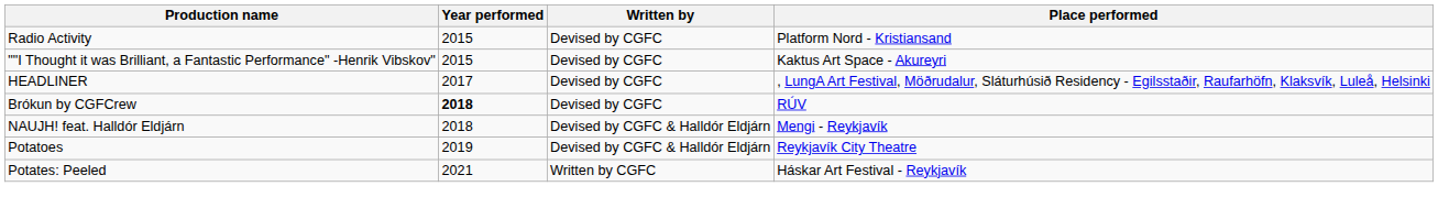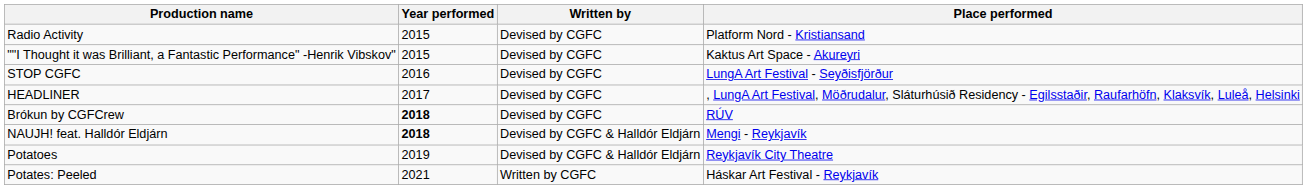 <table class="wikitable">
 <tr>
 <th>Production name</th>
 <th>Year performed</th>
 <th>Written by</th>
 <th>Place performed</th>
 </tr>
 <tr>
 <td>Radio Activity</td>
 <td>2015</td>
 <td>Devised by CGFC</td>
 <td>Platform Nord - <a href='#'>Kristiansand</a></td>
 </tr>
 <tr>
 <td>""I Thought it was Brilliant, a Fantastic Performance" -Henrik Vibskov"</td>
 <td>2015</td>
 <td>Devised by CGFC</td>
 <td>Kaktus Art Space - <a href='#'>Akureyri</a></td>
 </tr>
 <tr>
+<td>STOP CGFC</td>
+<td>2016</td>
+<td>Devised by CGFC</td>
+<td><a href='#'>LungA Art Festival</a> - <a href='#'>Seyðisfjörður</a></td>
+</tr>
+<tr>
 <td>HEADLINER</td>
 <td>2017</td>
 <td>Devised by CGFC</td>
 <td>, <a href='#'>LungA Art Festival</a>, <a href='#'>Möðrudalur</a>, Sláturhúsið Residency - <a href='#'>Egilsstaðir</a>, <a href='#'>Raufarhöfn</a>, <a href='#'>Klaksvík</a>, <a href='#'>Luleå</a>, <a href='#'>Helsinki</a></td>
 </tr>
 <tr>
 <td>Brókun by CGFCrew</td>
 <td><strong>2018</strong></td>
 <td>Devised by CGFC</td>
 <td><a href='#'>RÚV</a></td>
 </tr>
 <tr>
 <td>NAUJH! feat. Halldór Eldjárn</td>
-<td>2018</td>
+<td><strong>2018</strong></td>
 <td>Devised by CGFC & Halldór Eldjárn</td>
 <td><a href='#'>Mengi</a> - <a href='#'>Reykjavík</a></td>
 </tr>
 <tr>
 <td>Potatoes</td>
 <td>2019</td>
 <td>Devised by CGFC & Halldór Eldjárn</td>
 <td><a href='#'>Reykjavík City Theatre</a></td>
 </tr>
 <tr>
 <td>Potates: Peeled</td>
 <td>2021</td>
 <td>Written by CGFC</td>
 <td>Háskar Art Festival - <a href='#'>Reykjavík</a></td>
 </tr>
 </table>
